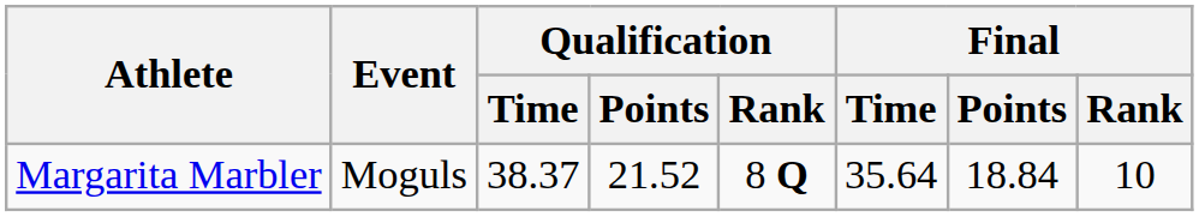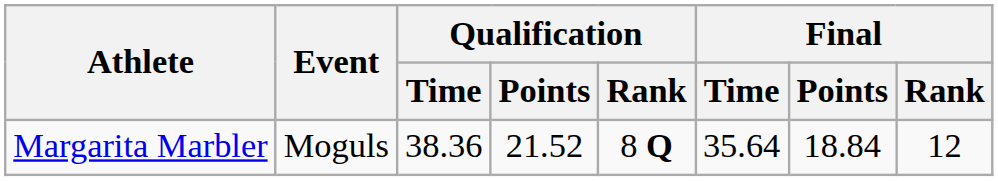 <table class="wikitable" style="font-size:90%">
 <tr>
 <th rowspan="2">Athlete</th>
 <th rowspan="2">Event</th>
 <th colspan="3">Qualification</th>
 <th colspan="3">Final</th>
 </tr>
 <tr>
 <th>Time</th>
 <th>Points</th>
 <th>Rank</th>
 <th>Time</th>
 <th>Points</th>
 <th>Rank</th>
 </tr>
 <tr>
 <td><a href='#'>Margarita Marbler</a></td>
 <td>Moguls</td>
-<td align="center">38.37</td>
+<td align="center">38.36</td>
 <td align="center">21.52</td>
 <td align="center">8 <strong>Q</strong></td>
 <td align="center">35.64</td>
 <td align="center">18.84</td>
-<td align="center">10</td>
+<td align="center">12</td>
 </tr>
 </table>
